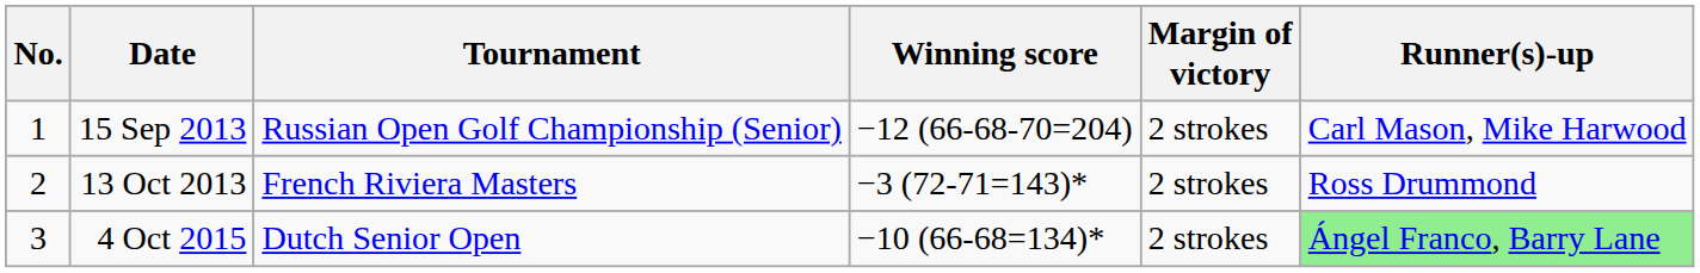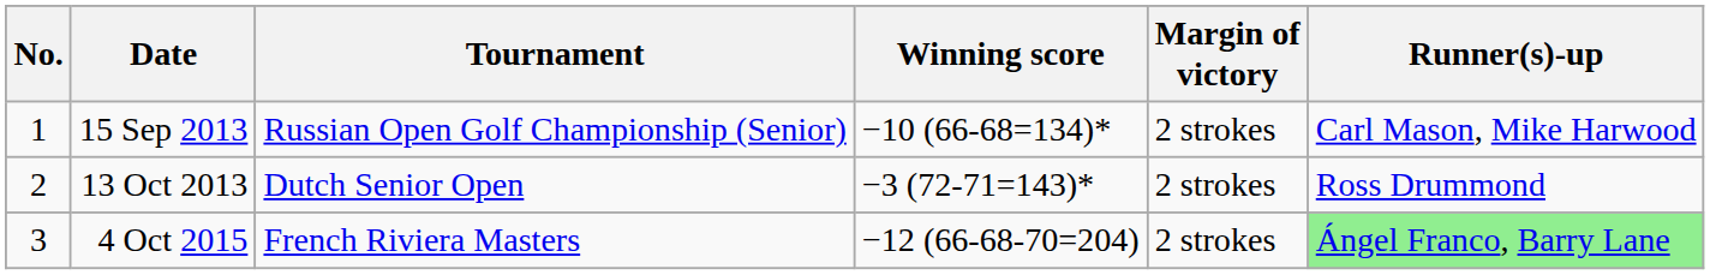 <table class="wikitable" style="font-size:95%;">
 <tr>
 <th>No.</th>
 <th>Date</th>
 <th>Tournament</th>
 <th>Winning score</th>
 <th>Margin of<br>victory</th>
 <th>Runner(s)-up</th>
 </tr>
 <tr>
 <td align=center>1</td>
 <td align=right>15 Sep <a href='#'>2013</a></td>
 <td><a href='#'>Russian Open Golf Championship (Senior)</a></td>
-<td>−12 (66-68-70=204)</td>
+<td>−10 (66-68=134)*</td>
 <td>2 strokes</td>
 <td> <a href='#'>Carl Mason</a>,  <a href='#'>Mike Harwood</a></td>
 </tr>
 <tr>
 <td align=center>2</td>
 <td align=right>13 Oct 2013</td>
-<td><a href='#'>French Riviera Masters</a></td>
+<td><a href='#'>Dutch Senior Open</a></td>
 <td>−3 (72-71=143)*</td>
 <td>2 strokes</td>
 <td> <a href='#'>Ross Drummond</a></td>
 </tr>
 <tr>
 <td align=center>3</td>
 <td align=right>4 Oct <a href='#'>2015</a></td>
-<td><a href='#'>Dutch Senior Open</a></td>
-<td>−10 (66-68=134)*</td>
+<td><a href='#'>French Riviera Masters</a></td>
+<td>−12 (66-68-70=204)</td>
 <td>2 strokes</td>
 <td style="background: lightgreen;"> <a href='#'>Ángel Franco</a>,  <a href='#'>Barry Lane</a></td>
 </tr>
 </table>
